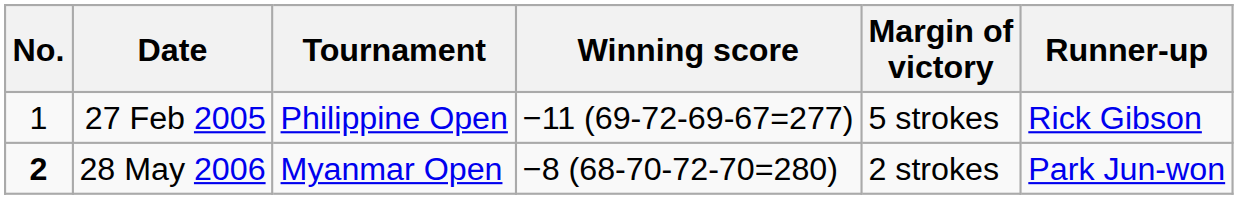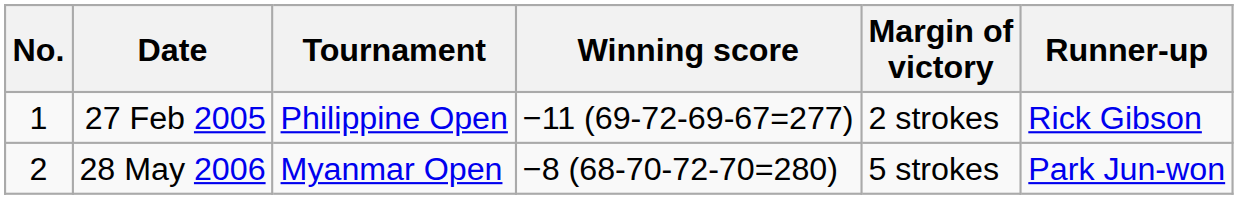 <table class="wikitable" style="font-size:95%;">
 <tr>
 <th>No.</th>
 <th>Date</th>
 <th>Tournament</th>
 <th>Winning score</th>
 <th>Margin of<br>victory</th>
 <th>Runner-up</th>
 </tr>
 <tr>
 <td align=center>1</td>
 <td align=right>27 Feb <a href='#'>2005</a></td>
 <td><a href='#'>Philippine Open</a></td>
 <td>−11 (69-72-69-67=277)</td>
-<td>5 strokes</td>
+<td>2 strokes</td>
 <td> <a href='#'>Rick Gibson</a></td>
 </tr>
 <tr>
-<td align=center><strong>2</strong></td>
+<td align=center>2</td>
 <td align=right>28 May <a href='#'>2006</a></td>
 <td><a href='#'>Myanmar Open</a></td>
 <td>−8 (68-70-72-70=280)</td>
-<td>2 strokes</td>
+<td>5 strokes</td>
 <td> <a href='#'>Park Jun-won</a></td>
 </tr>
 </table>
